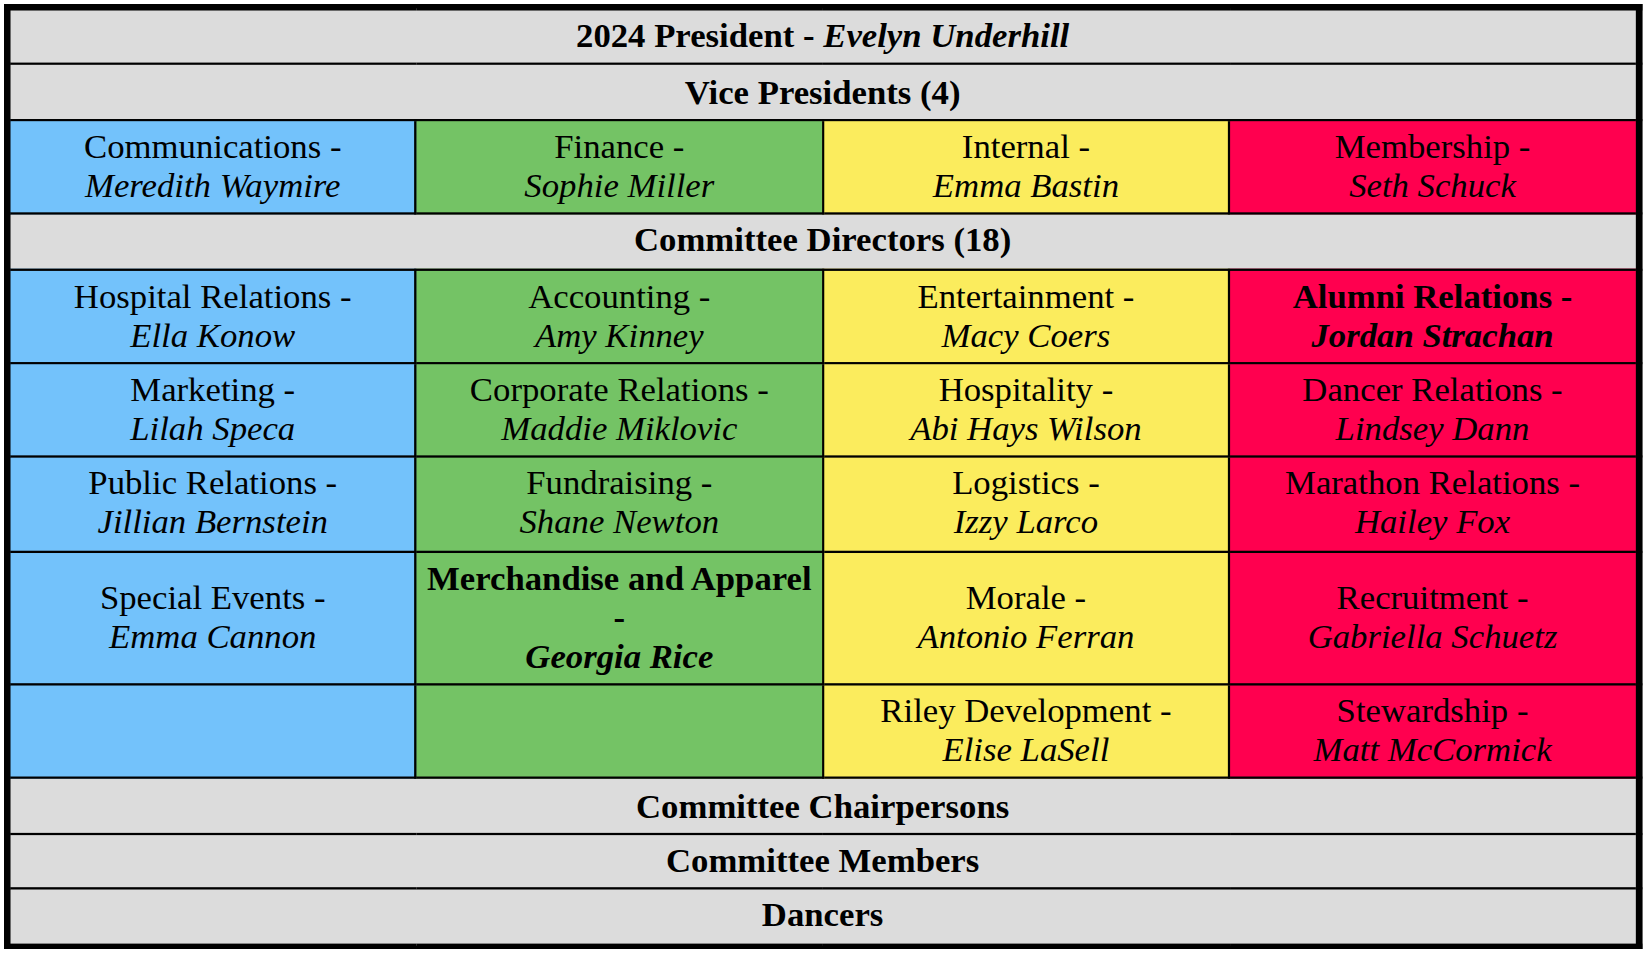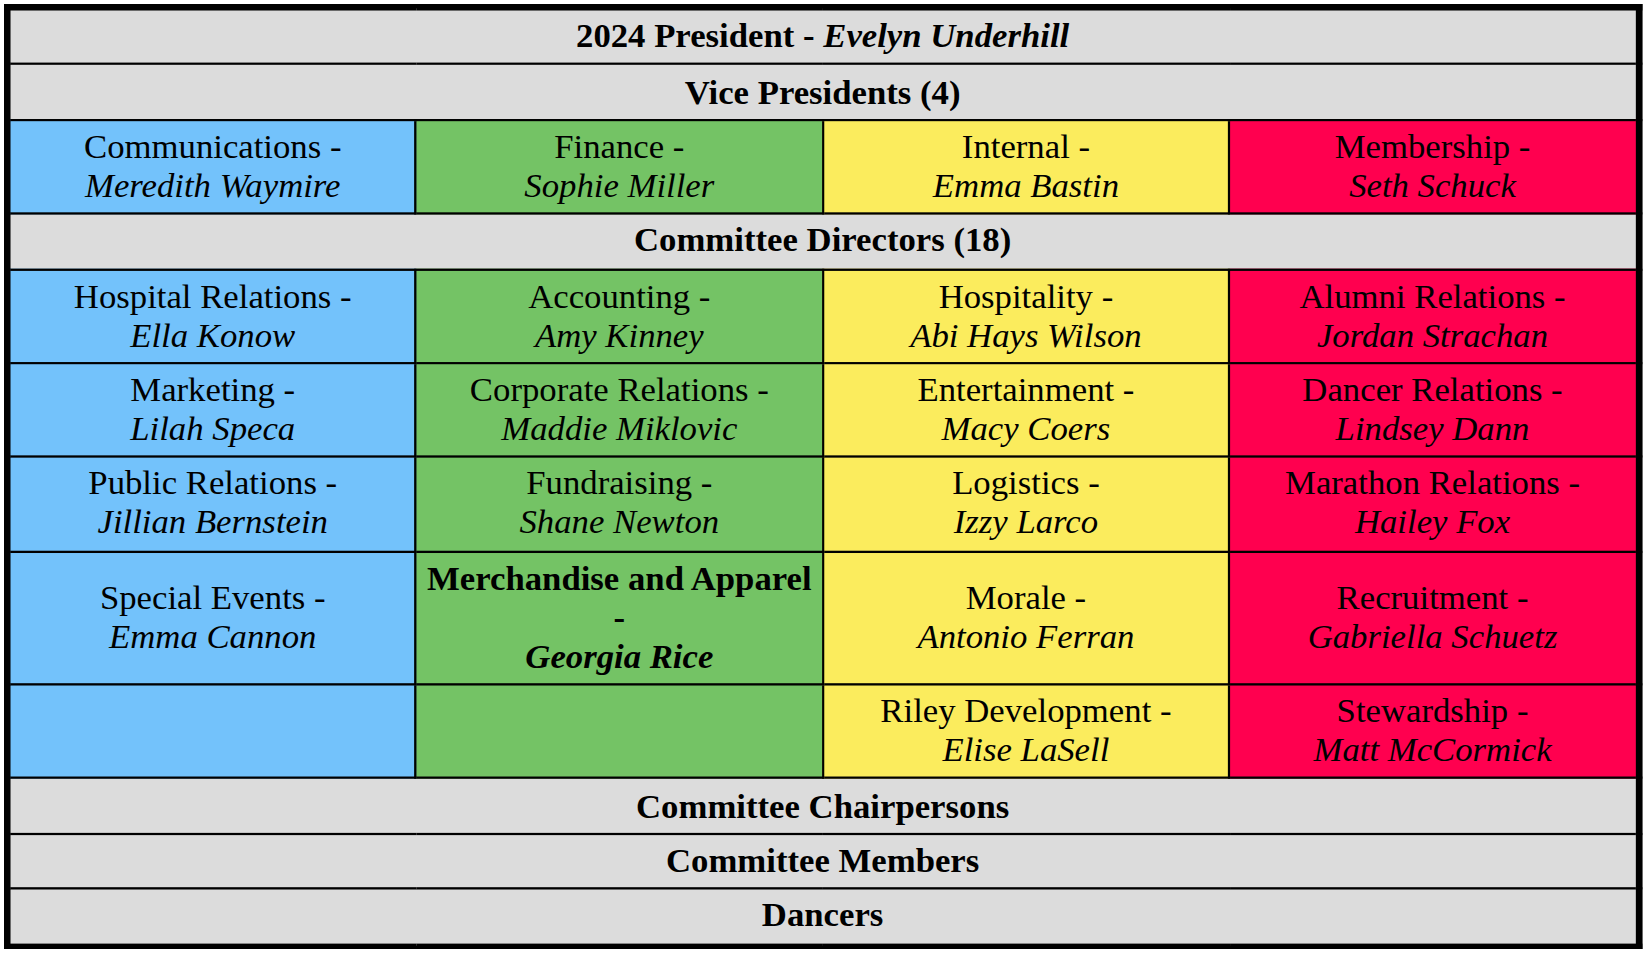 <table class="wikitable" style="clear: right; float: center; background: black; color: white; border: 3px solid black">
 <tr>
 <th colspan="4" style="background: gainsboro; color: black; border: 1px solid black"><strong>2024 President</strong> - <em>Evelyn Underhill</em></th>
 </tr>
 <tr>
 <th colspan="4" style="background: gainsboro; color: black; border: 1px solid black"><strong>Vice Presidents (4)</strong></th>
 </tr>
 <tr>
 <td align="center" width="180" style="background: #73C2FB; color: black; border: 1px solid black">Communications -<br><em>Meredith Waymire</em></td>
 <td style="background: #74C365; color: black; border: 1px solid black" align="center" width="180">Finance -<br><em>Sophie Miller</em></td>
 <td style="background: #FBEC5D; color: black; border: 1px solid black" align="center" width="180">Internal -<br><em>Emma Bastin</em></td>
 <td style="background: #FF004F; color: black; border: 1px solid black" align="center" width="180">Membership -<br><em>Seth Schuck</em></td>
 </tr>
 <tr>
 <th colspan="4" style="background: gainsboro; color: black; border: 1px solid black"><strong>Committee Directors (18)</strong></th>
 </tr>
 <tr>
 <td style="background: #73C2FB; color: black; border: 1px solid black" align="center">Hospital Relations -<br><em>Ella Konow</em></td>
 <td style="background: #74C365; color: black; border: 1px solid black" align="center">Accounting -<br><em>Amy Kinney</em></td>
-<td style="background: #FBEC5D; color: black; border: 1px solid black" align="center">Entertainment -<br><em>Macy Coers</em></td>
-<td style="background: #FF004F; color: black; border: 1px solid black" align="center"><strong>Alumni Relations -<br><em>Jordan Strachan</em></strong></td>
+<td style="background: #FBEC5D; color: black; border: 1px solid black" align="center">Hospitality -<br><em>Abi Hays Wilson</em></td>
+<td style="background: #FF004F; color: black; border: 1px solid black" align="center">Alumni Relations -<br><em>Jordan Strachan</em></td>
 </tr>
 <tr>
 <td style="background: #73C2FB; color: black; border: 1px solid black" align="center">Marketing -<br><em>Lilah Speca</em></td>
 <td style="background: #74C365; color: black; border: 1px solid black" align="center">Corporate Relations -<br><em>Maddie Miklovic</em></td>
-<td style="background: #FBEC5D; color: black; border: 1px solid black" align="center">Hospitality -<br><em>Abi Hays Wilson</em></td>
+<td style="background: #FBEC5D; color: black; border: 1px solid black" align="center">Entertainment -<br><em>Macy Coers</em></td>
 <td style="background: #FF004F; color: black; border: 1px solid black" align="center">Dancer Relations -<br><em>Lindsey Dann</em></td>
 </tr>
 <tr>
 <td style="background: #73C2FB; color: black; border: 1px solid black" align="center">Public Relations -<br><em>Jillian Bernstein</em></td>
 <td style="background: #74C365; color: black; border: 1px solid black" align="center">Fundraising -<br><em>Shane Newton</em></td>
 <td style="background: #FBEC5D; color: black; border: 1px solid black" align="center">Logistics -<br><em>Izzy Larco</em></td>
 <td style="background: #FF004F; color: black; border: 1px solid black" align="center">Marathon Relations -<br><em>Hailey Fox</em></td>
 </tr>
 <tr>
 <td style="background: #73C2FB; color: black; border: 1px solid black" align="center">Special Events -<br><em>Emma Cannon</em></td>
 <td style="background: #74C365; color: black; border: 1px solid black" align="center"><strong>Merchandise and Apparel -<br><em>Georgia Rice</em></strong></td>
 <td style="background: #FBEC5D; color: black; border: 1px solid black" align="center">Morale -<br><em>Antonio Ferran</em></td>
 <td style="background: #FF004F; color: black; border: 1px solid black" align="center">Recruitment -<br><em>Gabriella Schuetz</em></td>
 </tr>
 <tr>
 <td style="background: #73C2FB; color: black; border: 1px solid black"></td>
 <td style="background: #74C365; color: black; border: 1px solid black"></td>
 <td style="background: #FBEC5D; color: black; border: 1px solid black" align="center">Riley Development -<br><em>Elise LaSell</em></td>
 <td style="background: #FF004F; color: black; border: 1px solid black" align="center">Stewardship -<br><em>Matt McCormick</em></td>
 </tr>
 <tr>
 <th colspan="4" style="background: gainsboro; color: black; border: 1px solid black"><strong>Committee Chairpersons</strong></th>
 </tr>
 <tr>
 <th colspan="4" style="background: gainsboro; color: black; border: 1px solid black"><strong>Committee Members</strong></th>
 </tr>
 <tr>
 <th colspan="4" style="background: gainsboro; color: black; border: 1px solid black"><strong>Dancers</strong></th>
 </tr>
 </table>
